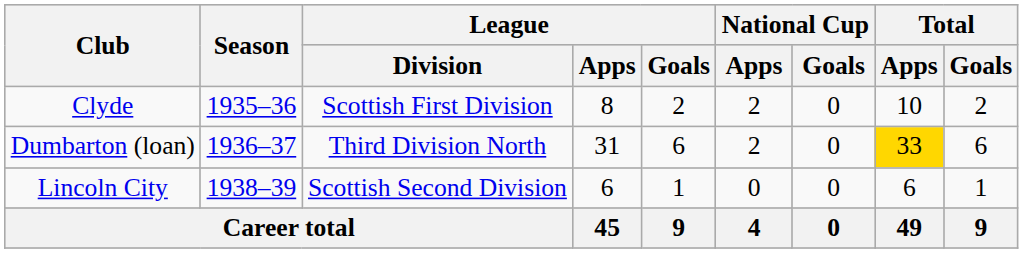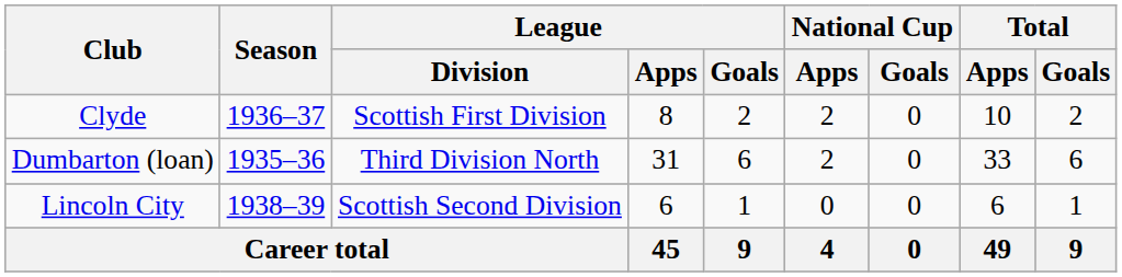 <table class="wikitable" style="text-align: center">
 <tr>
 <th rowspan="2">Club</th>
 <th rowspan="2">Season</th>
 <th colspan="3">League</th>
 <th colspan="2">National Cup</th>
 <th colspan="2">Total</th>
 </tr>
 <tr>
 <th>Division</th>
 <th>Apps</th>
 <th>Goals</th>
 <th>Apps</th>
 <th>Goals</th>
 <th>Apps</th>
 <th>Goals</th>
 </tr>
 <tr>
 <td><a href='#'>Clyde</a></td>
-<td><a href='#'>1935–36</a></td>
+<td><a href='#'>1936–37</a></td>
 <td><a href='#'>Scottish First Division</a></td>
 <td>8</td>
 <td>2</td>
 <td>2</td>
 <td>0</td>
 <td>10</td>
 <td>2</td>
 </tr>
 <tr>
 <td><a href='#'>Dumbarton</a> (loan)</td>
-<td><a href='#'>1936–37</a></td>
+<td><a href='#'>1935–36</a></td>
 <td><a href='#'>Third Division North</a></td>
 <td>31</td>
 <td>6</td>
 <td>2</td>
 <td>0</td>
-<td style="background: gold;">33</td>
+<td>33</td>
 <td>6</td>
 </tr>
 <tr>
 <td><a href='#'>Lincoln City</a></td>
 <td><a href='#'>1938–39</a></td>
 <td><a href='#'>Scottish Second Division</a></td>
 <td>6</td>
 <td>1</td>
 <td>0</td>
 <td>0</td>
 <td>6</td>
 <td>1</td>
 </tr>
 <tr>
 <th colspan="3">Career total</th>
 <th>45</th>
 <th>9</th>
 <th>4</th>
 <th>0</th>
 <th>49</th>
 <th>9</th>
 </tr>
 </table>
